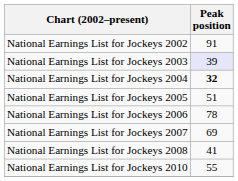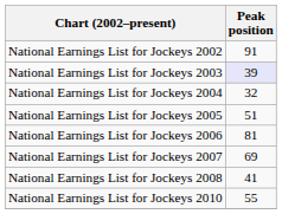 <table class="wikitable sortable">
 <tr>
 <th>Chart (2002–present)</th>
 <th>Peak<br>position</th>
 </tr>
 <tr>
 <td>National Earnings List for Jockeys 2002</td>
 <td style="text-align:center;">91</td>
 </tr>
 <tr>
 <td>National Earnings List for Jockeys 2003</td>
 <td style="background: lavender; text-align:center;">39</td>
 </tr>
 <tr>
 <td>National Earnings List for Jockeys 2004</td>
-<td style="text-align:center;"><strong>32</strong></td>
+<td style="text-align:center;">32</td>
 </tr>
 <tr>
 <td>National Earnings List for Jockeys 2005</td>
 <td style="text-align:center;">51</td>
 </tr>
 <tr>
 <td>National Earnings List for Jockeys 2006</td>
-<td style="text-align:center;">78</td>
+<td style="text-align:center;">81</td>
 </tr>
 <tr>
 <td>National Earnings List for Jockeys 2007</td>
 <td style="text-align:center;">69</td>
 </tr>
 <tr>
 <td>National Earnings List for Jockeys 2008</td>
 <td style="text-align:center;">41</td>
 </tr>
 <tr>
 <td>National Earnings List for Jockeys 2010</td>
 <td style="text-align:center;">55</td>
 </tr>
 <tr>
 </tr>
 </table>
